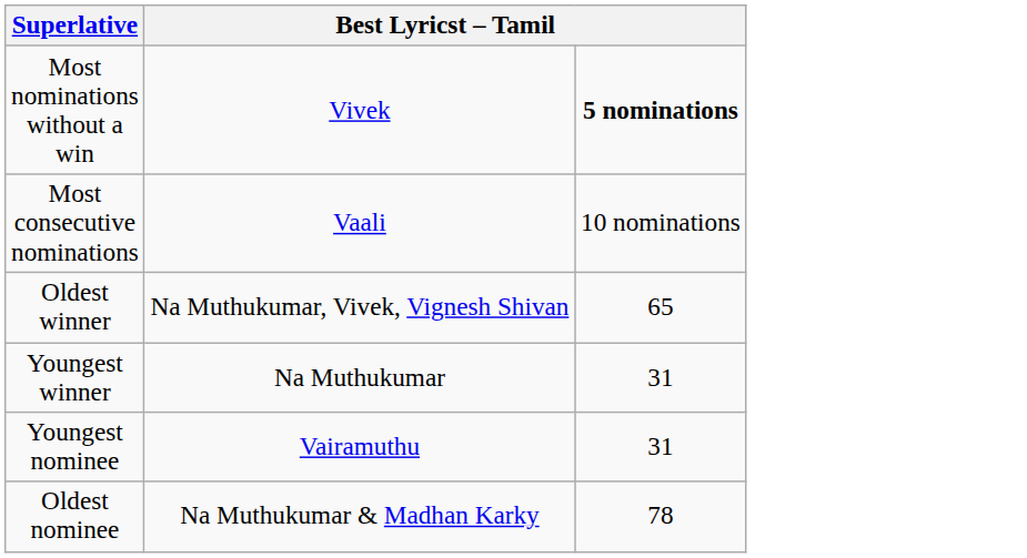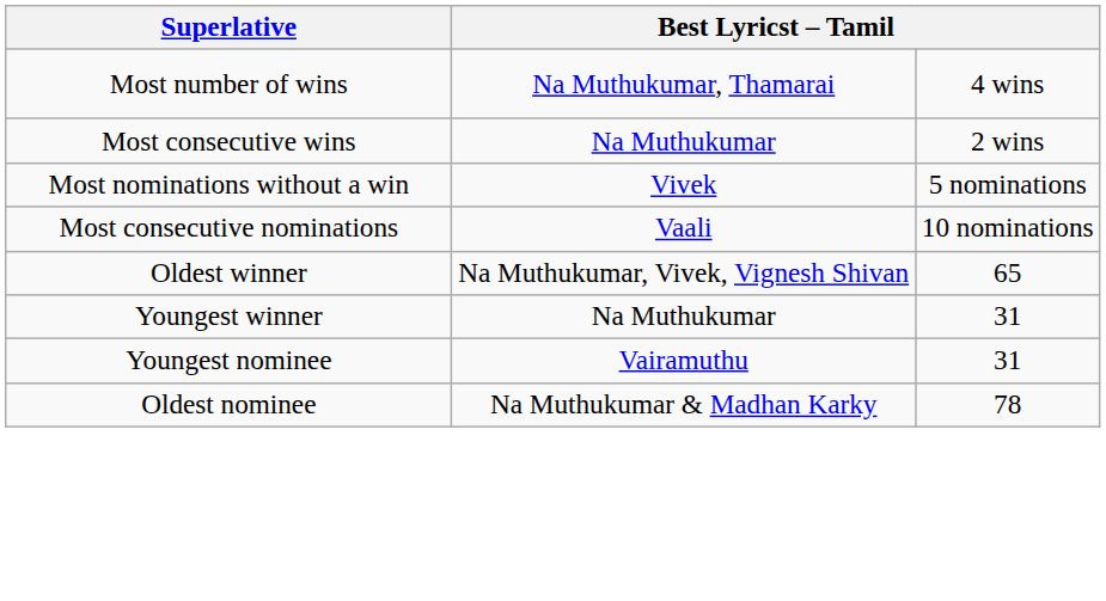 <table class="wikitable" style="text-align: center">
 <tr>
 <th width="25"><strong><a href='#'>Superlative</a></strong></th>
 <th colspan="2" width="100">Best Lyricst – Tamil</th>
 </tr>
+<tr style="height:2.5em;">
+<td width="250">Most number of wins</td>
+<td><a href='#'>Na Muthukumar</a>, <a href='#'>Thamarai</a></td>
+<td>4 wins</td>
+</tr>
+<tr>
+<td>Most consecutive wins</td>
+<td><a href='#'>Na Muthukumar</a></td>
+<td>2 wins</td>
+</tr>
 <tr>
 <td>Most nominations without a win</td>
 <td><a href='#'>Vivek</a></td>
-<td><strong>5 nominations</strong></td>
+<td>5 nominations</td>
 </tr>
 <tr>
 <td>Most consecutive nominations</td>
 <td><a href='#'>Vaali</a></td>
 <td>10 nominations</td>
 </tr>
 <tr>
 <td>Oldest winner</td>
 <td>Na Muthukumar, Vivek, <a href='#'>Vignesh Shivan</a></td>
 <td>65</td>
 </tr>
 <tr>
 <td>Youngest winner</td>
 <td>Na Muthukumar</td>
 <td>31</td>
 </tr>
 <tr>
 <td>Youngest nominee</td>
 <td><a href='#'>Vairamuthu</a></td>
 <td>31</td>
 </tr>
 <tr>
 <td>Oldest nominee</td>
 <td>Na Muthukumar & <a href='#'>Madhan Karky</a></td>
 <td>78</td>
 </tr>
 </table>
